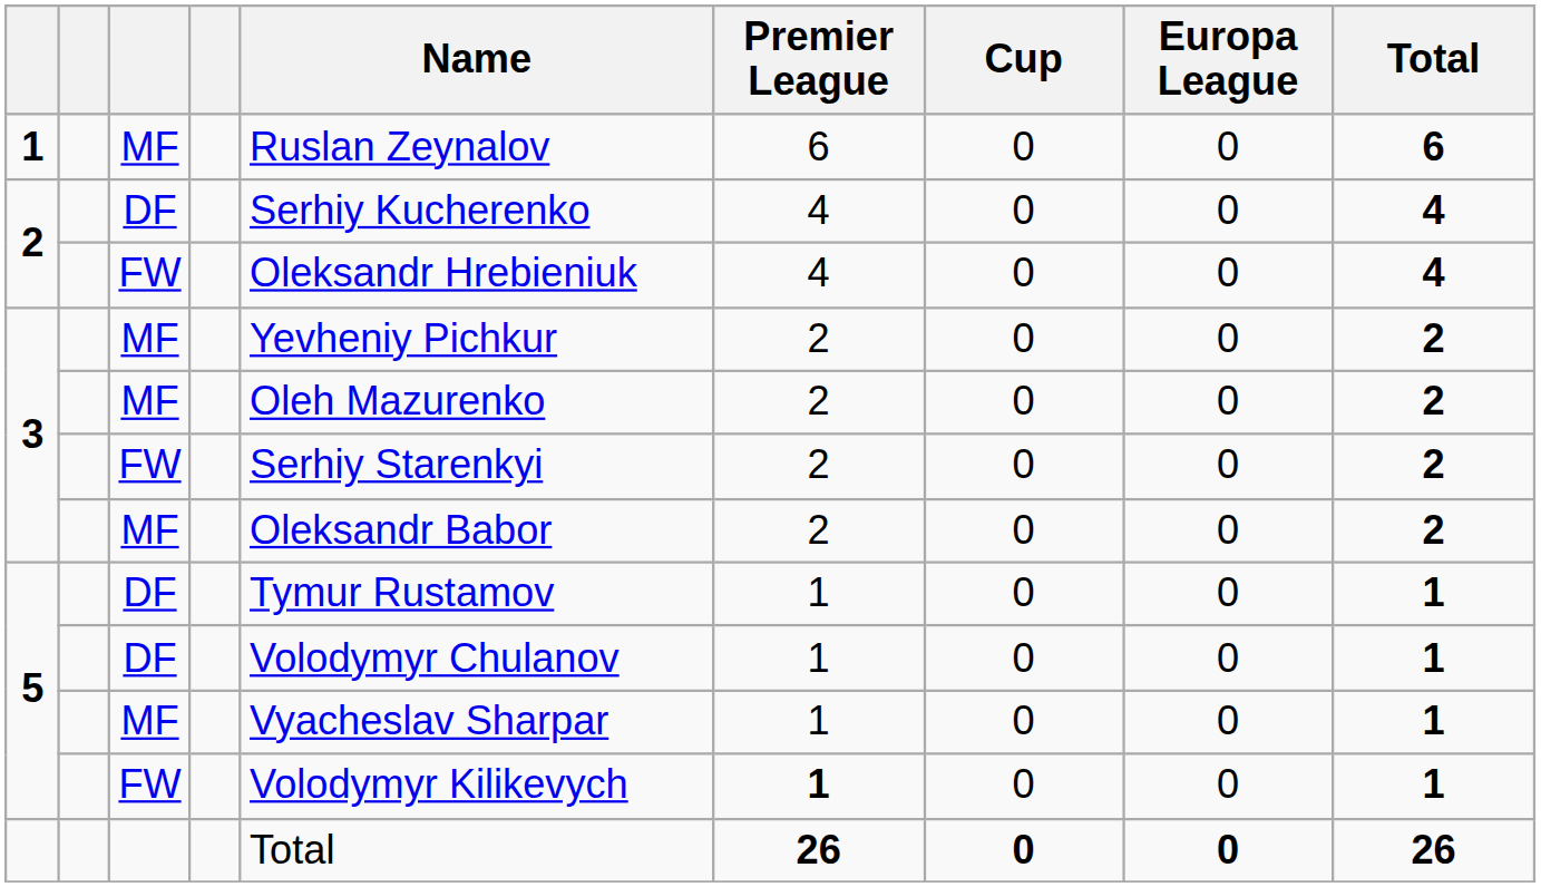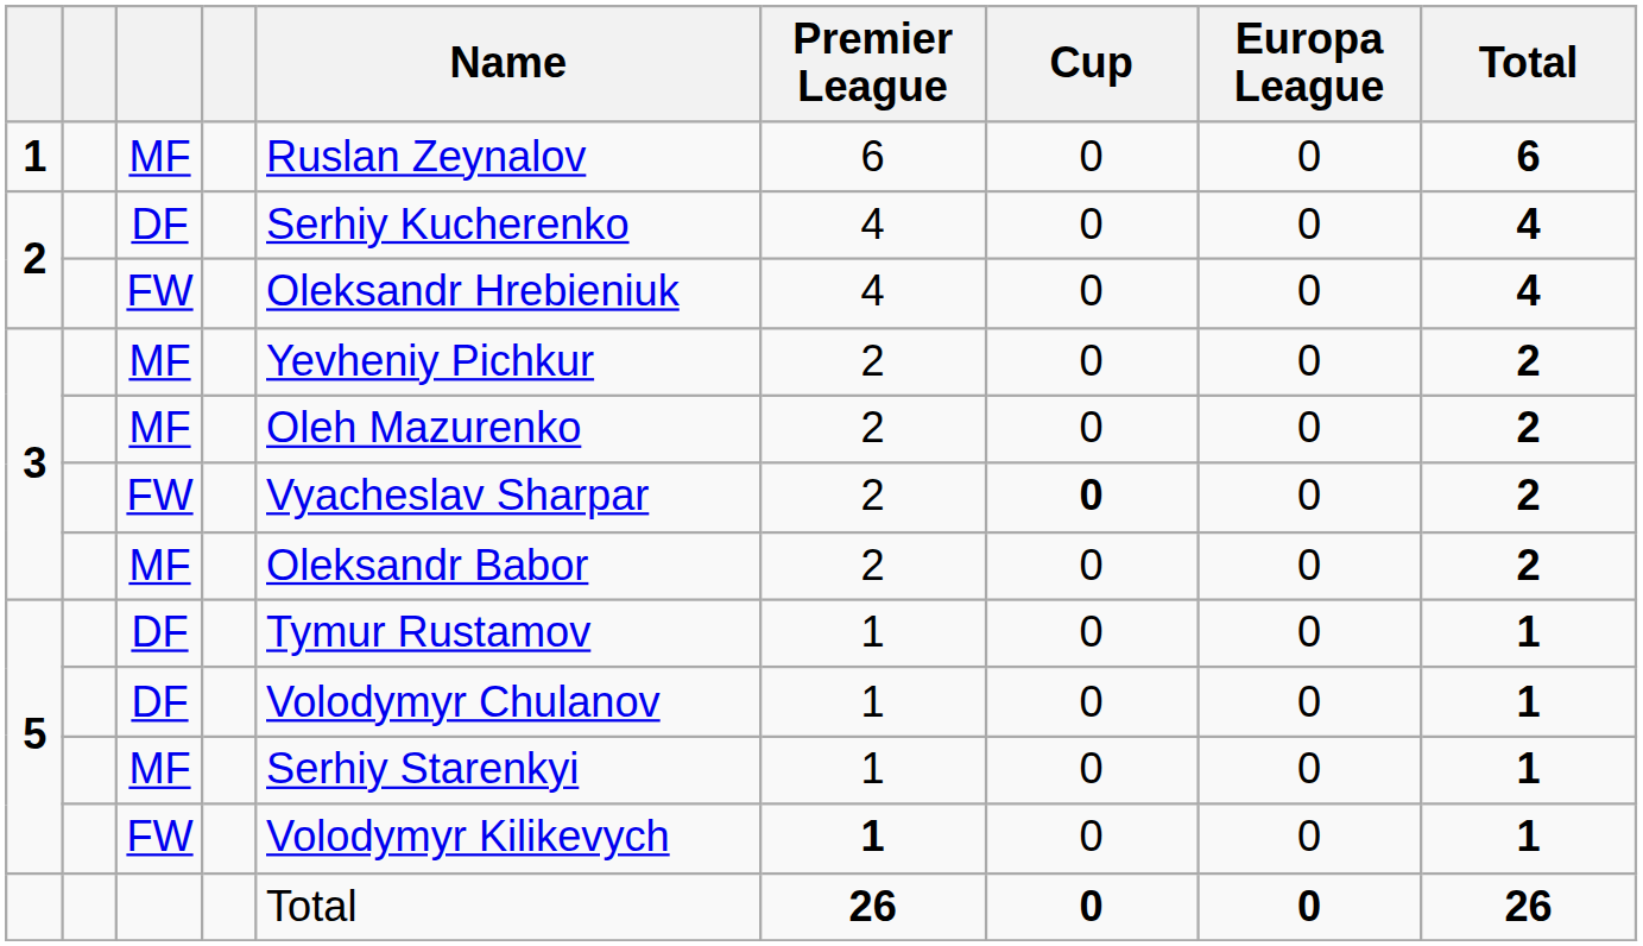 <table class="wikitable" style="text-align:center">
 <tr>
 <th width=15></th>
 <th width=15></th>
 <th width=15></th>
 <th width=15></th>
 <th width=200>Name</th>
 <th width=80><strong>Premier League</strong></th>
 <th width=80><strong>Cup</strong></th>
 <th width=80><strong>Europa League</strong></th>
 <th width=80>Total</th>
 </tr>
 <tr>
 <td><strong>1</strong></td>
 <td></td>
 <td><a href='#'>MF</a></td>
 <td></td>
 <td align=left><a href='#'>Ruslan Zeynalov</a></td>
 <td>6</td>
 <td>0</td>
 <td>0</td>
 <td><strong>6</strong></td>
 </tr>
 <tr>
 <td rowspan=2><strong>2</strong></td>
 <td></td>
 <td><a href='#'>DF</a></td>
 <td></td>
 <td align=left><a href='#'>Serhiy Kucherenko</a></td>
 <td>4</td>
 <td>0</td>
 <td>0</td>
 <td><strong>4</strong></td>
 </tr>
 <tr>
 <td></td>
 <td><a href='#'>FW</a></td>
 <td></td>
 <td align=left><a href='#'>Oleksandr Hrebieniuk</a></td>
 <td>4</td>
 <td>0</td>
 <td>0</td>
 <td><strong>4</strong></td>
 </tr>
 <tr>
 <td rowspan=4><strong>3</strong></td>
 <td></td>
 <td><a href='#'>MF</a></td>
 <td></td>
 <td align=left><a href='#'>Yevheniy Pichkur</a></td>
 <td>2</td>
 <td>0</td>
 <td>0</td>
 <td><strong>2</strong></td>
 </tr>
 <tr>
 <td></td>
 <td><a href='#'>MF</a></td>
 <td></td>
 <td align=left><a href='#'>Oleh Mazurenko</a></td>
 <td>2</td>
 <td>0</td>
 <td>0</td>
 <td><strong>2</strong></td>
 </tr>
 <tr>
 <td></td>
 <td><a href='#'>FW</a></td>
 <td></td>
-<td align=left><a href='#'>Serhiy Starenkyi</a></td>
+<td align=left><a href='#'>Vyacheslav Sharpar</a></td>
 <td>2</td>
-<td>0</td>
+<td><strong>0</strong></td>
 <td>0</td>
 <td><strong>2</strong></td>
 </tr>
 <tr>
 <td></td>
 <td><a href='#'>MF</a></td>
 <td></td>
 <td align=left><a href='#'>Oleksandr Babor</a></td>
 <td>2</td>
 <td>0</td>
 <td>0</td>
 <td><strong>2</strong></td>
 </tr>
 <tr>
 <td rowspan=4><strong>5</strong></td>
 <td></td>
 <td><a href='#'>DF</a></td>
 <td></td>
 <td align=left><a href='#'>Tymur Rustamov</a></td>
 <td>1</td>
 <td>0</td>
 <td>0</td>
 <td><strong>1</strong></td>
 </tr>
 <tr>
 <td></td>
 <td><a href='#'>DF</a></td>
 <td></td>
 <td align=left><a href='#'>Volodymyr Chulanov</a></td>
 <td>1</td>
 <td>0</td>
 <td>0</td>
 <td><strong>1</strong></td>
 </tr>
 <tr>
 <td></td>
 <td><a href='#'>MF</a></td>
 <td></td>
-<td align=left><a href='#'>Vyacheslav Sharpar</a></td>
+<td align=left><a href='#'>Serhiy Starenkyi</a></td>
 <td>1</td>
 <td>0</td>
 <td>0</td>
 <td><strong>1</strong></td>
 </tr>
 <tr>
 <td></td>
 <td><a href='#'>FW</a></td>
 <td></td>
 <td align=left><a href='#'>Volodymyr Kilikevych</a></td>
 <td><strong>1</strong></td>
 <td>0</td>
 <td>0</td>
 <td><strong>1</strong></td>
 </tr>
 <tr>
 <td></td>
 <td></td>
 <td></td>
 <td></td>
 <td align=left>Total</td>
 <td><strong>26</strong></td>
 <td><strong>0</strong></td>
 <td><strong>0</strong></td>
 <td><strong>26</strong></td>
 </tr>
 <tr>
 </tr>
 </table>
